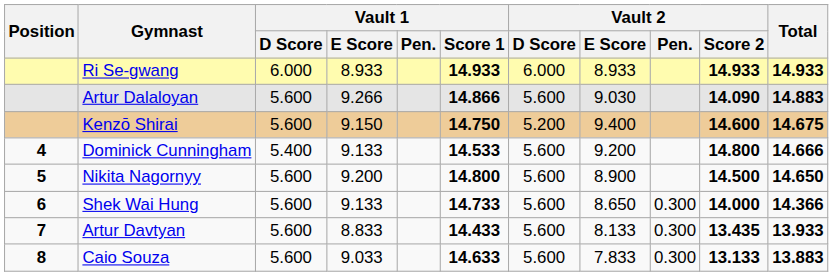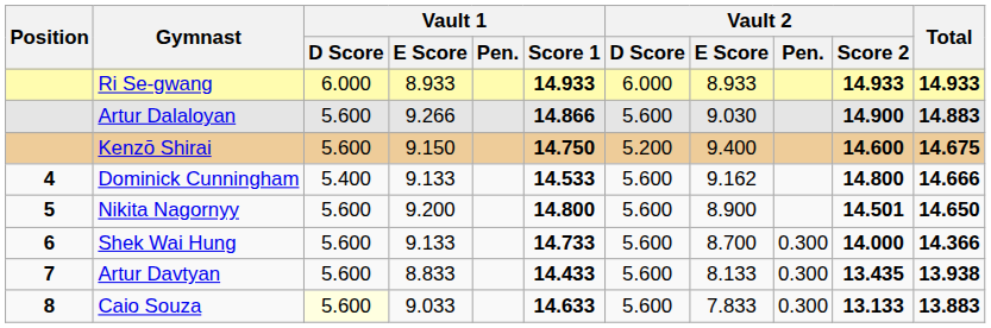 <table style="text-align:center;" class="wikitable sortable">
 <tr>
 <th rowspan="2">Position</th>
 <th rowspan="2">Gymnast</th>
 <th colspan="4">Vault 1</th>
 <th colspan="4">Vault 2</th>
 <th rowspan="2">Total</th>
 </tr>
 <tr>
 <th>D Score</th>
 <th>E Score</th>
 <th>Pen.</th>
 <th>Score 1</th>
 <th>D Score</th>
 <th>E Score</th>
 <th>Pen.</th>
 <th>Score 2</th>
 </tr>
 <tr style="background:#fffcaf;">
 <td style="text-align:center" scope="row"><strong></strong></td>
 <td style="text-align:left;"> <a href='#'>Ri Se-gwang</a></td>
 <td>6.000</td>
 <td>8.933</td>
 <td></td>
 <td><strong>14.933</strong></td>
 <td>6.000</td>
 <td>8.933</td>
 <td></td>
 <td><strong>14.933</strong></td>
 <td><strong>14.933</strong></td>
 </tr>
 <tr style="background:#e5e5e5;">
 <td style="text-align:center" scope="row"><strong></strong></td>
 <td style="text-align:left;"> <a href='#'>Artur Dalaloyan</a></td>
 <td>5.600</td>
 <td>9.266</td>
 <td></td>
 <td><strong>14.866</strong></td>
 <td>5.600</td>
 <td>9.030</td>
 <td></td>
-<td><strong>14.090</strong></td>
+<td><strong>14.900</strong></td>
 <td><strong>14.883</strong></td>
 </tr>
 <tr style="background:#ec9;">
 <td style="text-align:center" scope="row"><strong></strong></td>
 <td style="text-align:left;"> <a href='#'>Kenzō Shirai</a></td>
 <td>5.600</td>
 <td>9.150</td>
 <td></td>
 <td><strong>14.750</strong></td>
 <td>5.200</td>
 <td>9.400</td>
 <td></td>
 <td><strong>14.600</strong></td>
 <td><strong>14.675</strong></td>
 </tr>
 <tr>
 <td style="text-align:center" scope="row"><strong>4</strong></td>
 <td style="text-align:left;"> <a href='#'>Dominick Cunningham</a></td>
 <td>5.400</td>
 <td>9.133</td>
 <td></td>
 <td><strong>14.533</strong></td>
 <td>5.600</td>
-<td>9.200</td>
+<td>9.162</td>
 <td></td>
 <td><strong>14.800</strong></td>
 <td><strong>14.666</strong></td>
 </tr>
 <tr>
 <td style="text-align:center" scope="row"><strong>5</strong></td>
 <td style="text-align:left;"> <a href='#'>Nikita Nagornyy</a></td>
 <td>5.600</td>
 <td>9.200</td>
 <td></td>
 <td><strong>14.800</strong></td>
 <td>5.600</td>
 <td>8.900</td>
 <td></td>
-<td><strong>14.500</strong></td>
+<td><strong>14.501</strong></td>
 <td><strong>14.650</strong></td>
 </tr>
 <tr>
 <td style="text-align:center" scope="row"><strong>6</strong></td>
 <td style="text-align:left;"> <a href='#'>Shek Wai Hung</a></td>
 <td>5.600</td>
 <td>9.133</td>
 <td></td>
 <td><strong>14.733</strong></td>
 <td>5.600</td>
-<td>8.650</td>
+<td>8.700</td>
 <td>0.300</td>
 <td><strong>14.000</strong></td>
 <td><strong>14.366</strong></td>
 </tr>
 <tr>
 <td style="text-align:center" scope="row"><strong>7</strong></td>
 <td style="text-align:left;"> <a href='#'>Artur Davtyan</a></td>
 <td>5.600</td>
 <td>8.833</td>
 <td></td>
 <td><strong>14.433</strong></td>
 <td>5.600</td>
 <td>8.133</td>
 <td>0.300</td>
 <td><strong>13.435</strong></td>
-<td><strong>13.933</strong></td>
+<td><strong>13.938</strong></td>
 </tr>
 <tr>
 <td style="text-align:center" scope="row"><strong>8</strong></td>
 <td style="text-align:left;"> <a href='#'>Caio Souza</a></td>
-<td>5.600</td>
+<td style="background: lightyellow;">5.600</td>
 <td>9.033</td>
 <td></td>
 <td><strong>14.633</strong></td>
 <td>5.600</td>
 <td>7.833</td>
 <td>0.300</td>
 <td><strong>13.133</strong></td>
 <td><strong>13.883</strong></td>
 </tr>
 </table>
